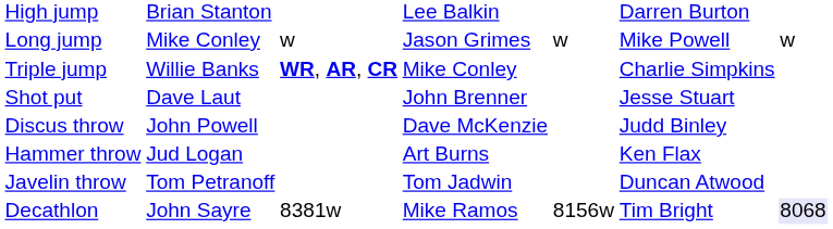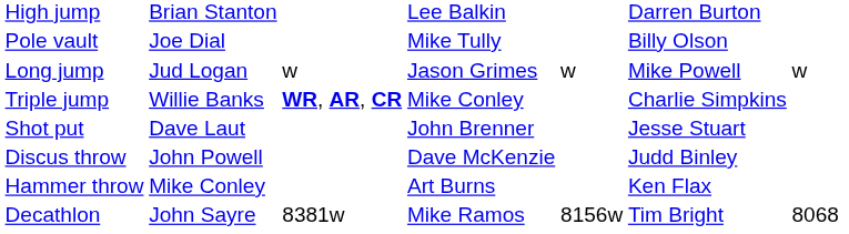 <table>
 <tr>
 <td><a href='#'>High jump</a></td>
 <td><a href='#'>Brian Stanton</a></td>
 <td></td>
 <td><a href='#'>Lee Balkin</a></td>
 <td></td>
 <td><a href='#'>Darren Burton</a></td>
 <td></td>
 </tr>
 <tr>
+<td><a href='#'>Pole vault</a></td>
+<td><a href='#'>Joe Dial</a></td>
+<td></td>
+<td><a href='#'>Mike Tully</a></td>
+<td></td>
+<td><a href='#'>Billy Olson</a></td>
+<td></td>
+</tr>
+<tr>
 <td><a href='#'>Long jump</a></td>
-<td><a href='#'>Mike Conley</a></td>
+<td><a href='#'>Jud Logan</a></td>
 <td>w</td>
 <td><a href='#'>Jason Grimes</a></td>
 <td>w</td>
 <td><a href='#'>Mike Powell</a></td>
 <td>w</td>
 </tr>
 <tr>
 <td><a href='#'>Triple jump</a></td>
 <td><a href='#'>Willie Banks</a></td>
 <td>  <strong><a href='#'>WR</a></strong>, <strong><a href='#'>AR</a></strong>, <strong><a href='#'>CR</a></strong></td>
 <td><a href='#'>Mike Conley</a></td>
 <td></td>
 <td><a href='#'>Charlie Simpkins</a></td>
 <td></td>
 </tr>
 <tr>
 <td><a href='#'>Shot put</a></td>
 <td><a href='#'>Dave Laut</a></td>
 <td></td>
 <td><a href='#'>John Brenner</a></td>
 <td></td>
 <td><a href='#'>Jesse Stuart</a></td>
 <td></td>
 </tr>
 <tr>
 <td><a href='#'>Discus throw</a></td>
 <td><a href='#'>John Powell</a></td>
 <td></td>
 <td><a href='#'>Dave McKenzie</a></td>
 <td></td>
 <td><a href='#'>Judd Binley</a></td>
 <td></td>
 </tr>
 <tr>
 <td><a href='#'>Hammer throw</a></td>
-<td><a href='#'>Jud Logan</a></td>
+<td><a href='#'>Mike Conley</a></td>
 <td></td>
 <td><a href='#'>Art Burns</a></td>
 <td></td>
 <td><a href='#'>Ken Flax</a></td>
-<td></td>
-</tr>
-<tr>
-<td><a href='#'>Javelin throw</a></td>
-<td><a href='#'>Tom Petranoff</a></td>
-<td></td>
-<td><a href='#'>Tom Jadwin</a></td>
-<td></td>
-<td><a href='#'>Duncan Atwood</a></td>
 <td></td>
 </tr>
 <tr>
 <td><a href='#'>Decathlon</a></td>
 <td><a href='#'>John Sayre</a></td>
 <td>8381w</td>
 <td><a href='#'>Mike Ramos</a></td>
 <td>8156w</td>
 <td><a href='#'>Tim Bright</a></td>
-<td style="background: lavender;">8068</td>
+<td>8068</td>
 </tr>
 </table>
